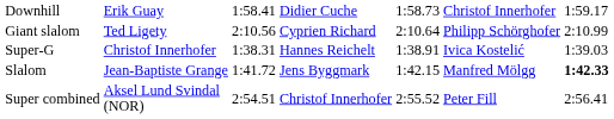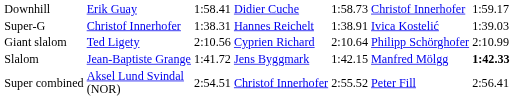 <table>
 <tr>
 <td>Downhill<br> </td>
 <td><a href='#'>Erik Guay</a><br></td>
 <td>1:58.41</td>
 <td><a href='#'>Didier Cuche</a><br></td>
 <td>1:58.73</td>
 <td><a href='#'>Christof Innerhofer</a><br></td>
 <td>1:59.17</td>
 </tr>
 <tr>
+<td>Super-G<br> </td>
+<td><a href='#'>Christof Innerhofer</a><br></td>
+<td>1:38.31</td>
+<td><a href='#'>Hannes Reichelt</a><br></td>
+<td>1:38.91</td>
+<td><a href='#'>Ivica Kostelić</a><br></td>
+<td>1:39.03</td>
+</tr>
+<tr>
 <td>Giant slalom<br> </td>
 <td><a href='#'>Ted Ligety</a><br></td>
 <td>2:10.56</td>
 <td><a href='#'>Cyprien Richard</a><br></td>
 <td>2:10.64</td>
 <td><a href='#'>Philipp Schörghofer</a><br></td>
 <td>2:10.99</td>
-</tr>
-<tr>
-<td>Super-G<br> </td>
-<td><a href='#'>Christof Innerhofer</a><br></td>
-<td>1:38.31</td>
-<td><a href='#'>Hannes Reichelt</a><br></td>
-<td>1:38.91</td>
-<td><a href='#'>Ivica Kostelić</a><br></td>
-<td>1:39.03</td>
 </tr>
 <tr>
 <td>Slalom<br></td>
 <td><a href='#'>Jean-Baptiste Grange</a><br></td>
 <td>1:41.72</td>
 <td><a href='#'>Jens Byggmark</a><br></td>
 <td>1:42.15</td>
 <td><a href='#'>Manfred Mölgg</a><br></td>
 <td><strong>1:42.33</strong></td>
 </tr>
 <tr>
 <td>Super combined<br> </td>
 <td><a href='#'>Aksel Lund Svindal</a><br> (NOR)</td>
 <td>2:54.51</td>
 <td><a href='#'>Christof Innerhofer</a><br></td>
 <td>2:55.52</td>
 <td><a href='#'>Peter Fill</a><br></td>
 <td>2:56.41</td>
 </tr>
 </table>
